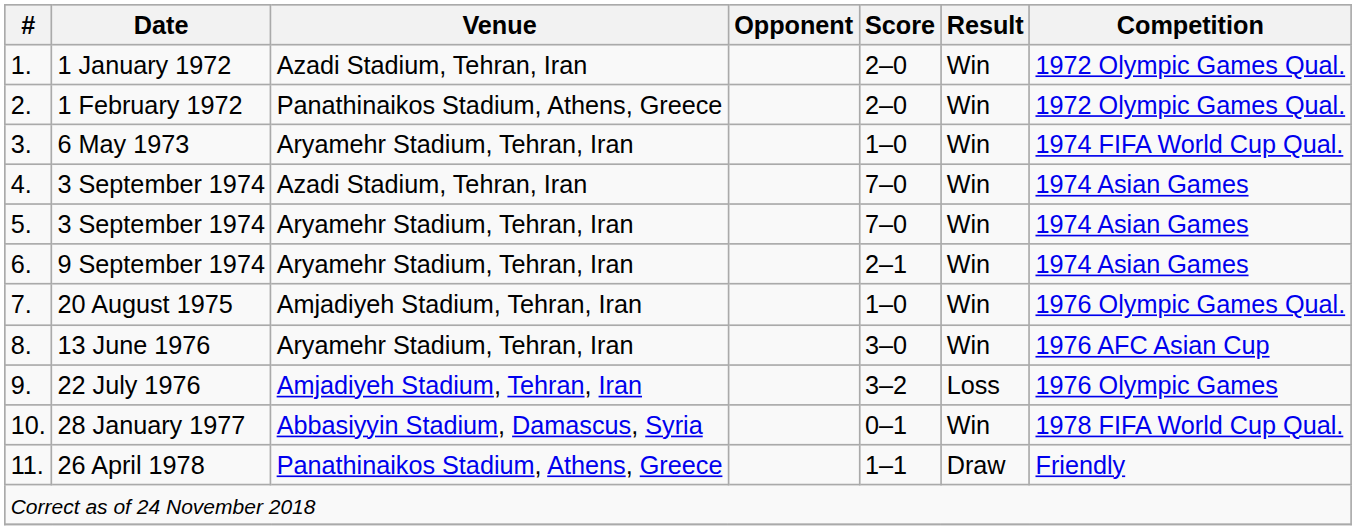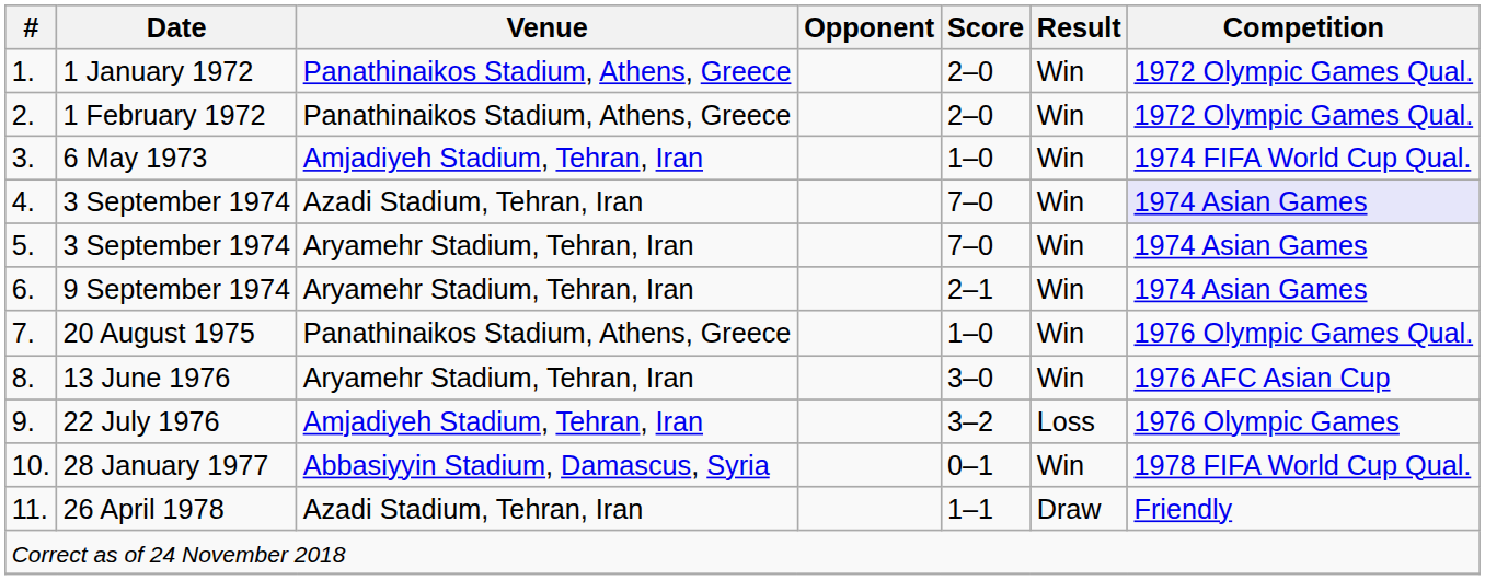 <table class="wikitable" style="font-size:95%;">
 <tr>
 <th>#</th>
 <th>Date</th>
 <th>Venue</th>
 <th>Opponent</th>
 <th>Score</th>
 <th>Result</th>
 <th>Competition</th>
 </tr>
 <tr>
 <td>1.</td>
 <td>1 January 1972</td>
-<td>Azadi Stadium, Tehran, Iran</td>
+<td><a href='#'>Panathinaikos Stadium</a>, <a href='#'>Athens</a>, <a href='#'>Greece</a></td>
 <td></td>
 <td>2–0</td>
 <td>Win</td>
 <td><a href='#'>1972 Olympic Games Qual.</a></td>
 </tr>
 <tr>
 <td>2.</td>
 <td>1 February 1972</td>
 <td>Panathinaikos Stadium, Athens, Greece</td>
 <td></td>
 <td>2–0</td>
 <td>Win</td>
 <td><a href='#'>1972 Olympic Games Qual.</a></td>
 </tr>
 <tr>
 <td>3.</td>
 <td>6 May 1973</td>
-<td>Aryamehr Stadium, Tehran, Iran</td>
+<td><a href='#'>Amjadiyeh Stadium</a>, <a href='#'>Tehran</a>, <a href='#'>Iran</a></td>
 <td></td>
 <td>1–0</td>
 <td>Win</td>
 <td><a href='#'>1974 FIFA World Cup Qual.</a></td>
 </tr>
 <tr>
 <td>4.</td>
 <td>3 September 1974</td>
 <td>Azadi Stadium, Tehran, Iran</td>
 <td></td>
 <td>7–0</td>
 <td>Win</td>
-<td><a href='#'>1974 Asian Games</a></td>
+<td style="background: lavender;"><a href='#'>1974 Asian Games</a></td>
 </tr>
 <tr>
 <td>5.</td>
 <td>3 September 1974</td>
 <td>Aryamehr Stadium, Tehran, Iran</td>
 <td></td>
 <td>7–0</td>
 <td>Win</td>
 <td><a href='#'>1974 Asian Games</a></td>
 </tr>
 <tr>
 <td>6.</td>
 <td>9 September 1974</td>
 <td>Aryamehr Stadium, Tehran, Iran</td>
 <td></td>
 <td>2–1</td>
 <td>Win</td>
 <td><a href='#'>1974 Asian Games</a></td>
 </tr>
 <tr>
 <td>7.</td>
 <td>20 August 1975</td>
-<td>Amjadiyeh Stadium, Tehran, Iran</td>
+<td>Panathinaikos Stadium, Athens, Greece</td>
 <td></td>
 <td>1–0</td>
 <td>Win</td>
 <td><a href='#'>1976 Olympic Games Qual.</a></td>
 </tr>
 <tr>
 <td>8.</td>
 <td>13 June 1976</td>
 <td>Aryamehr Stadium, Tehran, Iran</td>
 <td></td>
 <td>3–0</td>
 <td>Win</td>
 <td><a href='#'>1976 AFC Asian Cup</a></td>
 </tr>
 <tr>
 <td>9.</td>
 <td>22 July 1976</td>
 <td><a href='#'>Amjadiyeh Stadium</a>, <a href='#'>Tehran</a>, <a href='#'>Iran</a></td>
 <td></td>
 <td>3–2</td>
 <td>Loss</td>
 <td><a href='#'>1976 Olympic Games</a></td>
 </tr>
 <tr>
 <td>10.</td>
 <td>28 January 1977</td>
 <td><a href='#'>Abbasiyyin Stadium</a>, <a href='#'>Damascus</a>, <a href='#'>Syria</a></td>
 <td></td>
 <td>0–1</td>
 <td>Win</td>
 <td><a href='#'>1978 FIFA World Cup Qual.</a></td>
 </tr>
 <tr>
 <td>11.</td>
 <td>26 April 1978</td>
-<td><a href='#'>Panathinaikos Stadium</a>, <a href='#'>Athens</a>, <a href='#'>Greece</a></td>
+<td>Azadi Stadium, Tehran, Iran</td>
 <td></td>
 <td>1–1</td>
 <td>Draw</td>
 <td><a href='#'>Friendly</a></td>
 </tr>
 <tr>
 <td colspan=18><small><em>Correct as of 24 November 2018</em></small></td>
 </tr>
 <tr>
 </tr>
 </table>
